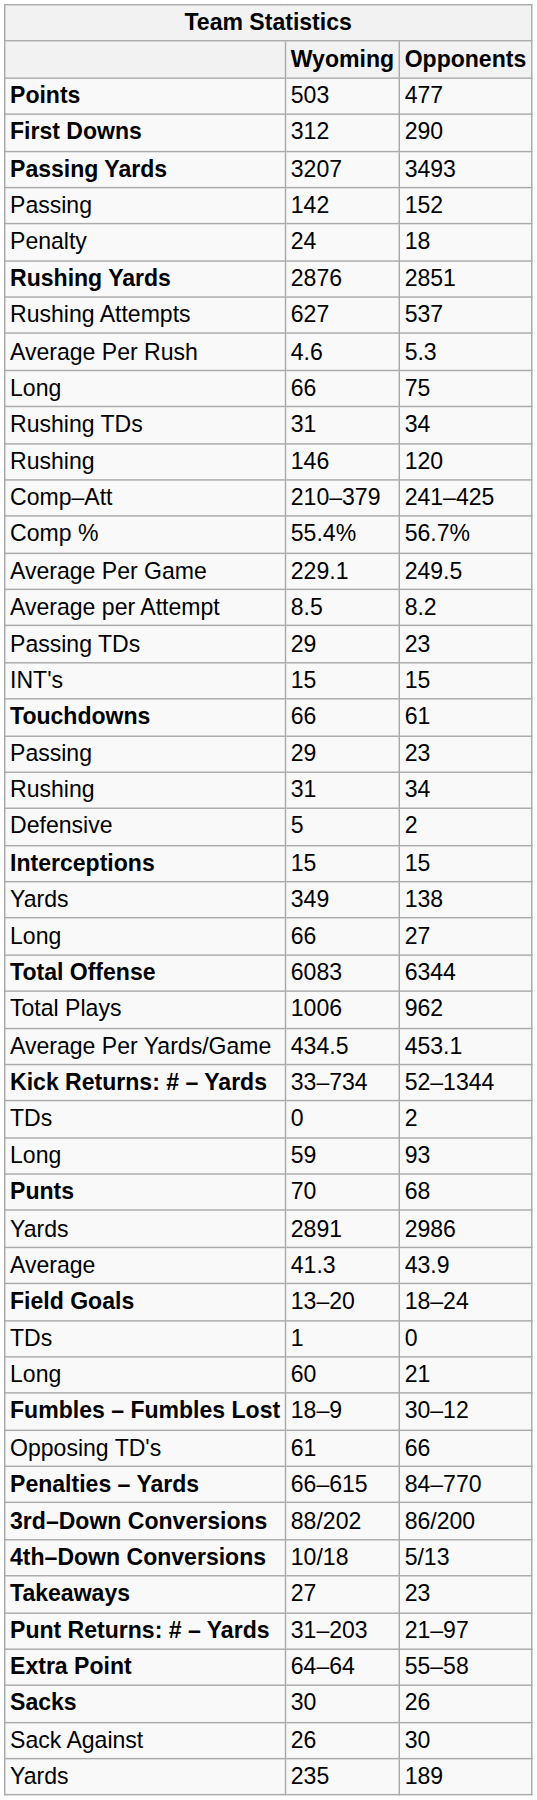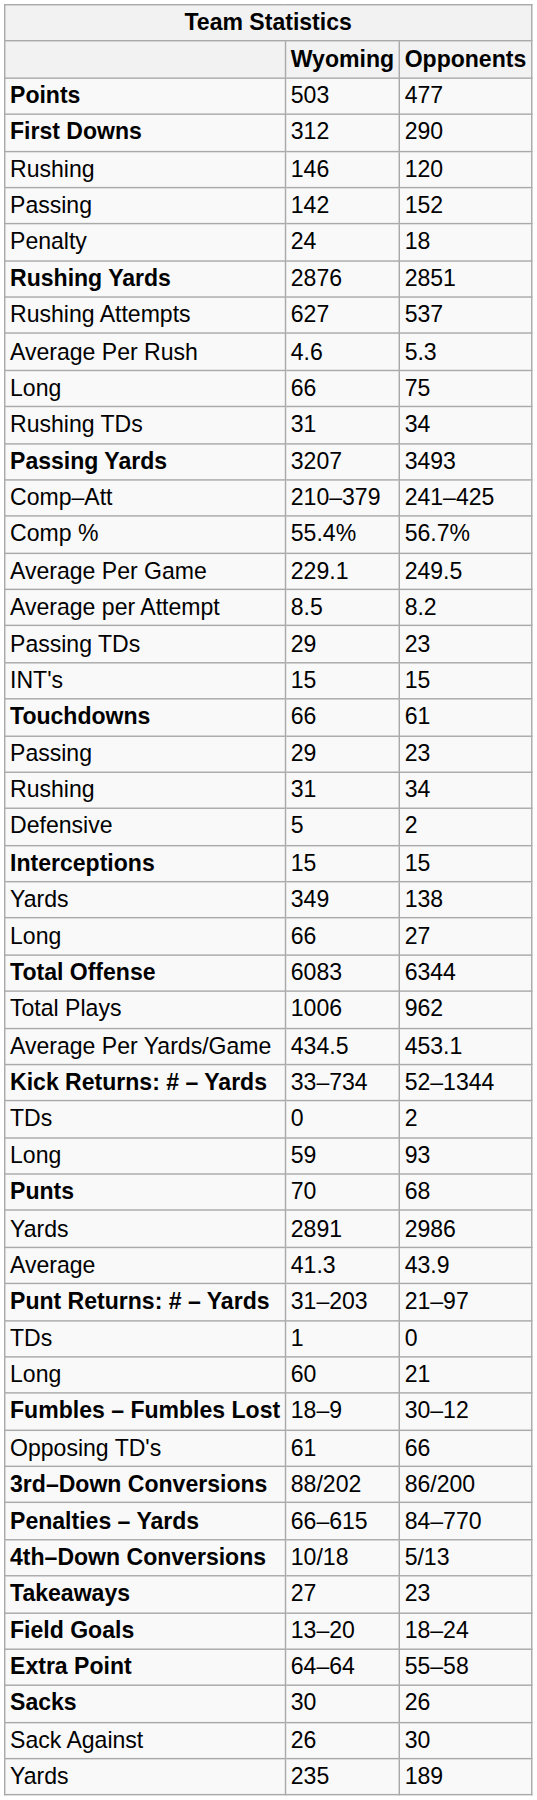 <table class="wikitable collapsible collapsed">
 <tr>
 <th colspan="3">Team Statistics </th>
 </tr>
 <tr>
 <th></th>
 <th>Wyoming</th>
 <th>Opponents</th>
 </tr>
 <tr>
 <td><strong>Points</strong></td>
 <td>503</td>
 <td>477</td>
 </tr>
 <tr>
 <td><strong>First Downs</strong></td>
 <td>312</td>
 <td>290</td>
 </tr>
 <tr>
-<td><strong>Passing Yards</strong></td>
-<td>3207</td>
-<td>3493</td>
+<td>Rushing</td>
+<td>146</td>
+<td>120</td>
 </tr>
 <tr>
 <td>Passing</td>
 <td>142</td>
 <td>152</td>
 </tr>
 <tr>
 <td>Penalty</td>
 <td>24</td>
 <td>18</td>
 </tr>
 <tr>
 <td><strong>Rushing Yards</strong></td>
 <td>2876</td>
 <td>2851</td>
 </tr>
 <tr>
 <td>Rushing Attempts</td>
 <td>627</td>
 <td>537</td>
 </tr>
 <tr>
 <td>Average Per Rush</td>
 <td>4.6</td>
 <td>5.3</td>
 </tr>
 <tr>
 <td>Long</td>
 <td>66</td>
 <td>75</td>
 </tr>
 <tr>
 <td>Rushing TDs</td>
 <td>31</td>
 <td>34</td>
 </tr>
 <tr>
-<td>Rushing</td>
-<td>146</td>
-<td>120</td>
+<td><strong>Passing Yards</strong></td>
+<td>3207</td>
+<td>3493</td>
 </tr>
 <tr>
 <td>Comp–Att</td>
 <td>210–379</td>
 <td>241–425</td>
 </tr>
 <tr>
 <td>Comp %</td>
 <td>55.4%</td>
 <td>56.7%</td>
 </tr>
 <tr>
 <td>Average Per Game</td>
 <td>229.1</td>
 <td>249.5</td>
 </tr>
 <tr>
 <td>Average per Attempt</td>
 <td>8.5</td>
 <td>8.2</td>
 </tr>
 <tr>
 <td>Passing TDs</td>
 <td>29</td>
 <td>23</td>
 </tr>
 <tr>
 <td>INT's</td>
 <td>15</td>
 <td>15</td>
 </tr>
 <tr>
 <td><strong>Touchdowns</strong></td>
 <td>66</td>
 <td>61</td>
 </tr>
 <tr>
 <td>Passing</td>
 <td>29</td>
 <td>23</td>
 </tr>
 <tr>
 <td>Rushing</td>
 <td>31</td>
 <td>34</td>
 </tr>
 <tr>
 <td>Defensive</td>
 <td>5</td>
 <td>2</td>
 </tr>
 <tr>
 <td><strong>Interceptions</strong></td>
 <td>15</td>
 <td>15</td>
 </tr>
 <tr>
 <td>Yards</td>
 <td>349</td>
 <td>138</td>
 </tr>
 <tr>
 <td>Long</td>
 <td>66</td>
 <td>27</td>
 </tr>
 <tr>
 <td><strong>Total Offense</strong></td>
 <td>6083</td>
 <td>6344</td>
 </tr>
 <tr>
 <td>Total Plays</td>
 <td>1006</td>
 <td>962</td>
 </tr>
 <tr>
 <td>Average Per Yards/Game</td>
 <td>434.5</td>
 <td>453.1</td>
 </tr>
 <tr>
 <td><strong>Kick Returns: # – Yards</strong></td>
 <td>33–734</td>
 <td>52–1344</td>
 </tr>
 <tr>
 <td>TDs</td>
 <td>0</td>
 <td>2</td>
 </tr>
 <tr>
 <td>Long</td>
 <td>59</td>
 <td>93</td>
 </tr>
 <tr>
 <td><strong>Punts</strong></td>
 <td>70</td>
 <td>68</td>
 </tr>
 <tr>
 <td>Yards</td>
 <td>2891</td>
 <td>2986</td>
 </tr>
 <tr>
 <td>Average</td>
 <td>41.3</td>
 <td>43.9</td>
 </tr>
 <tr>
-<td><strong>Field Goals</strong></td>
-<td>13–20</td>
-<td>18–24</td>
+<td><strong>Punt Returns: # – Yards</strong></td>
+<td>31–203</td>
+<td>21–97</td>
 </tr>
 <tr>
 <td>TDs</td>
 <td>1</td>
 <td>0</td>
 </tr>
 <tr>
 <td>Long</td>
 <td>60</td>
 <td>21</td>
 </tr>
 <tr>
 <td><strong>Fumbles – Fumbles Lost</strong></td>
 <td>18–9</td>
 <td>30–12</td>
 </tr>
 <tr>
 <td>Opposing TD's</td>
 <td>61</td>
 <td>66</td>
 </tr>
 <tr>
+<td><strong>3rd–Down Conversions</strong></td>
+<td>88/202</td>
+<td>86/200</td>
+</tr>
+<tr>
 <td><strong>Penalties – Yards</strong></td>
 <td>66–615</td>
 <td>84–770</td>
-</tr>
-<tr>
-<td><strong>3rd–Down Conversions</strong></td>
-<td>88/202</td>
-<td>86/200</td>
 </tr>
 <tr>
 <td><strong>4th–Down Conversions</strong></td>
 <td>10/18</td>
 <td>5/13</td>
 </tr>
 <tr>
 <td><strong>Takeaways</strong></td>
 <td>27</td>
 <td>23</td>
 </tr>
 <tr>
-<td><strong>Punt Returns: # – Yards</strong></td>
-<td>31–203</td>
-<td>21–97</td>
+<td><strong>Field Goals</strong></td>
+<td>13–20</td>
+<td>18–24</td>
 </tr>
 <tr>
 <td><strong>Extra Point</strong></td>
 <td>64–64</td>
 <td>55–58</td>
 </tr>
 <tr>
 <td><strong>Sacks</strong></td>
 <td>30</td>
 <td>26</td>
 </tr>
 <tr>
 <td>Sack Against</td>
 <td>26</td>
 <td>30</td>
 </tr>
 <tr>
 <td>Yards</td>
 <td>235</td>
 <td>189</td>
 </tr>
 </table>
